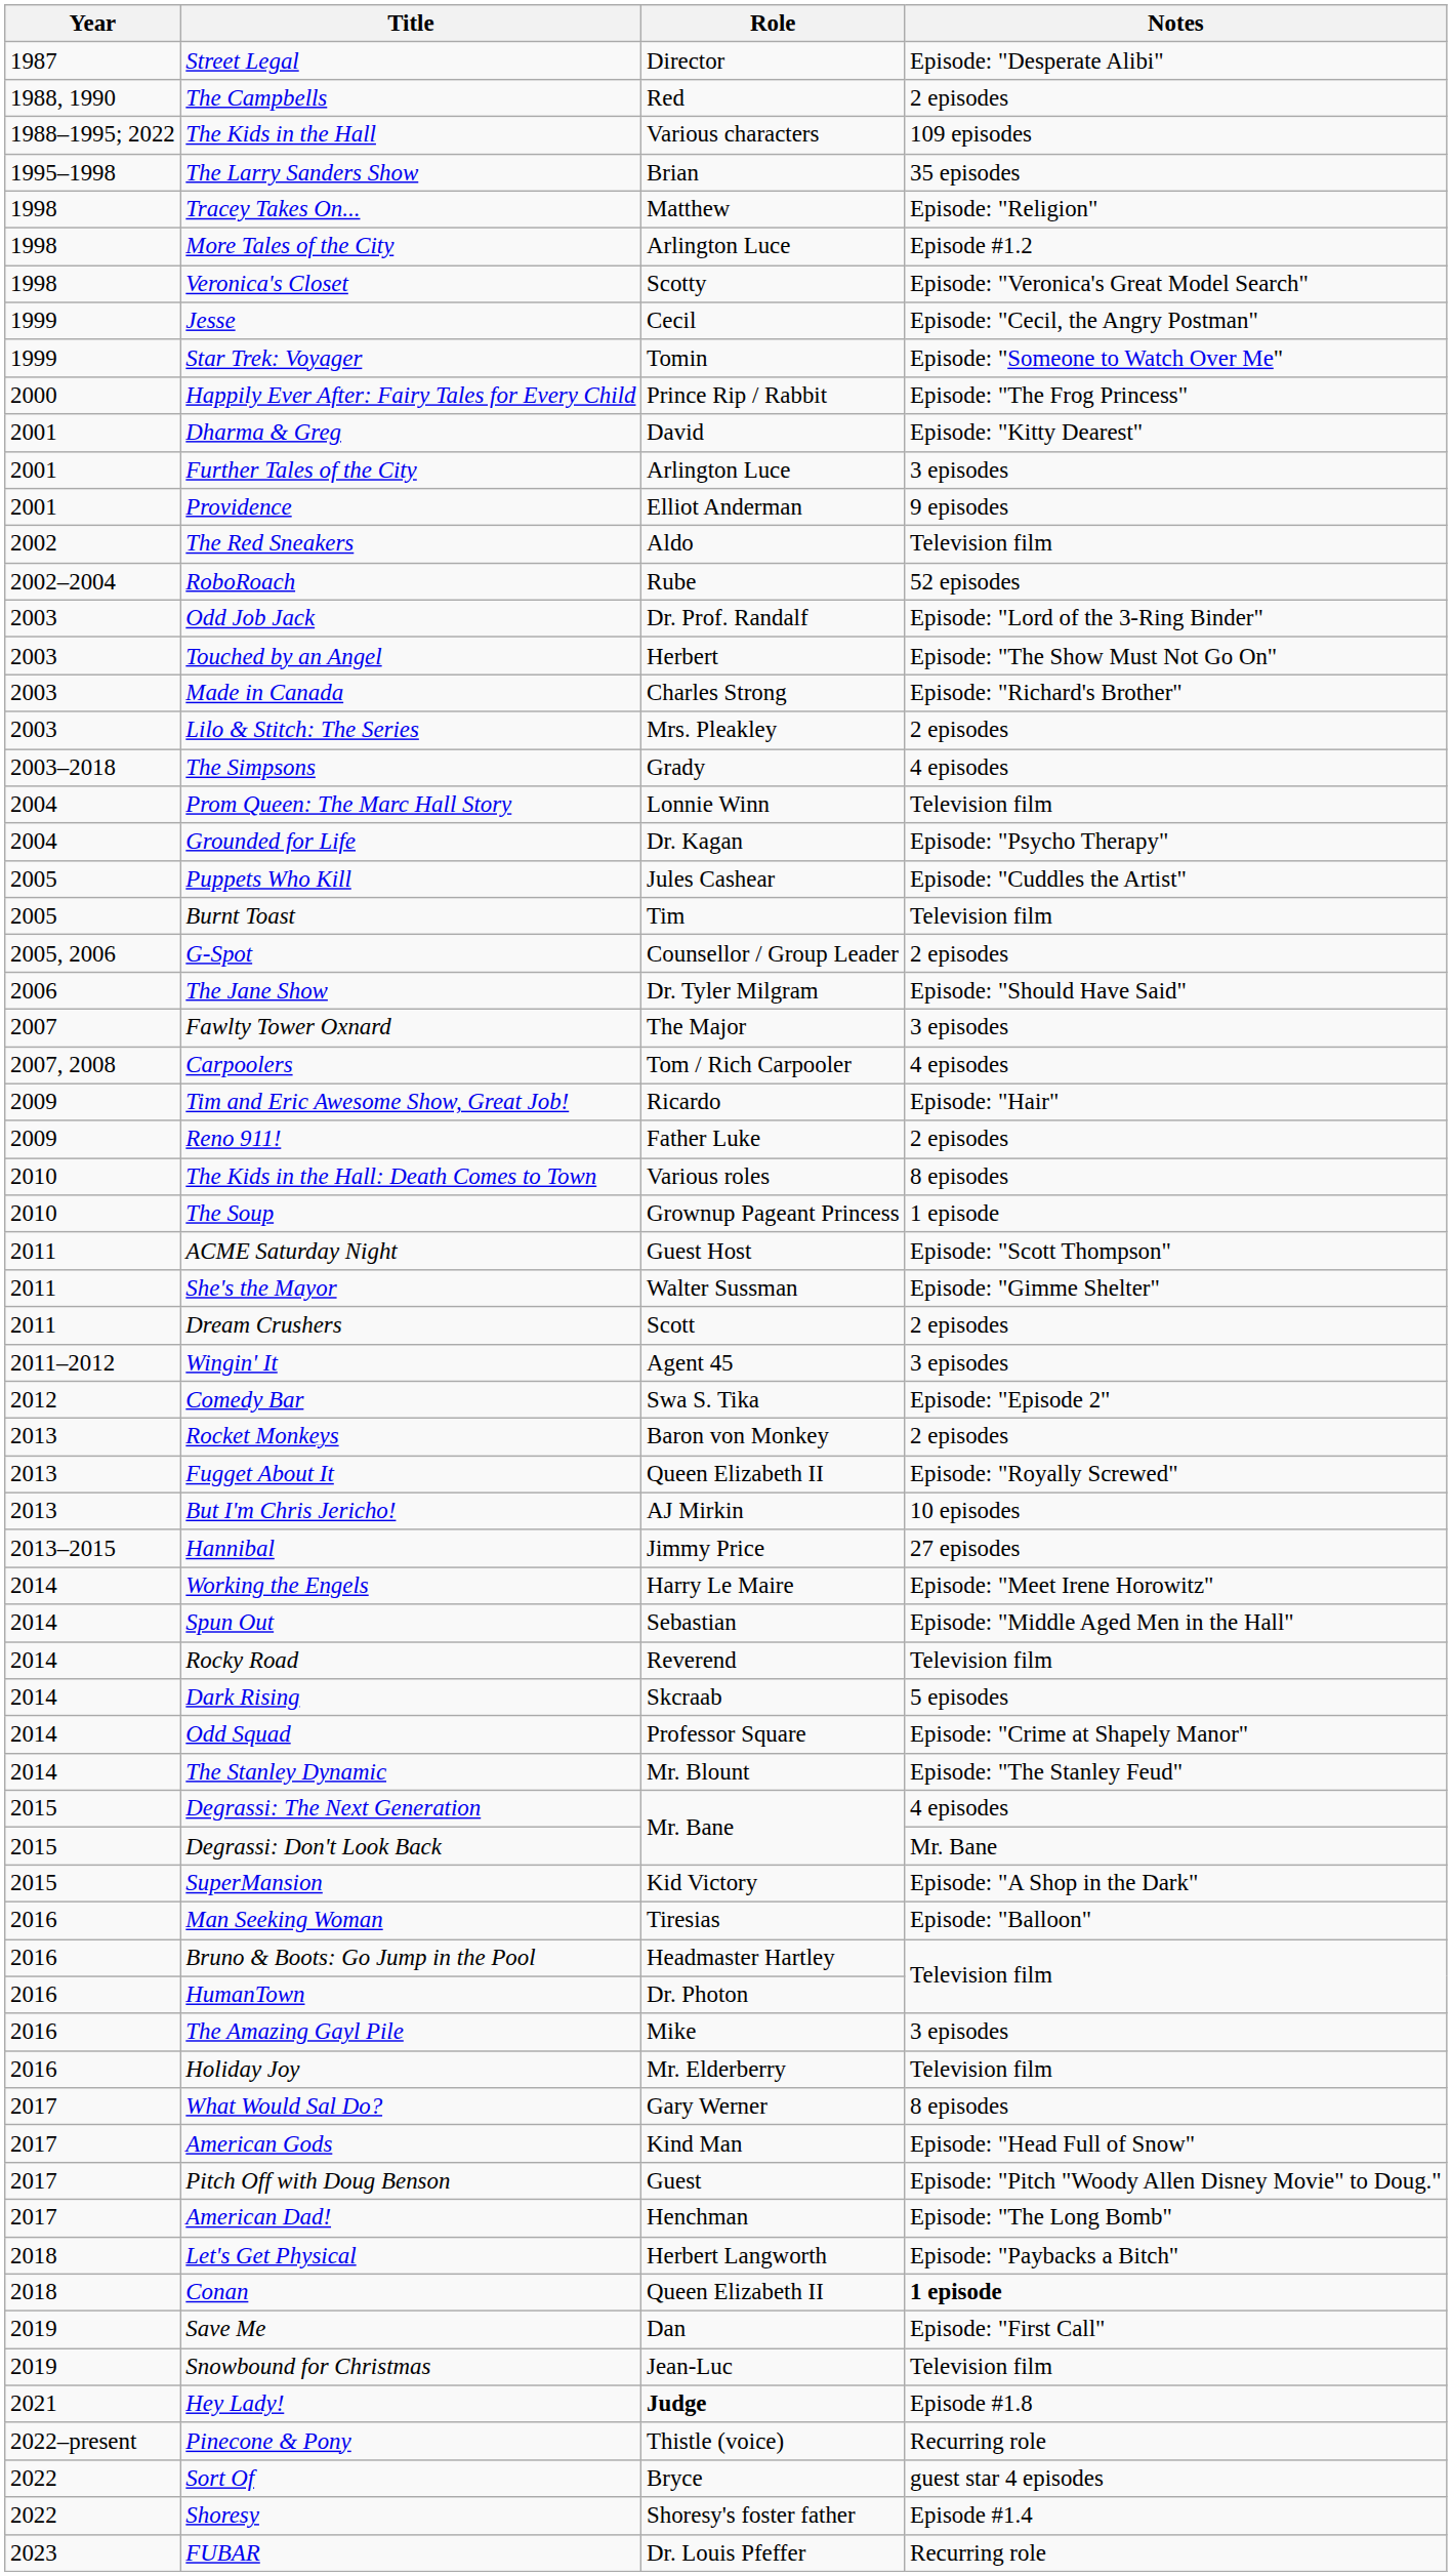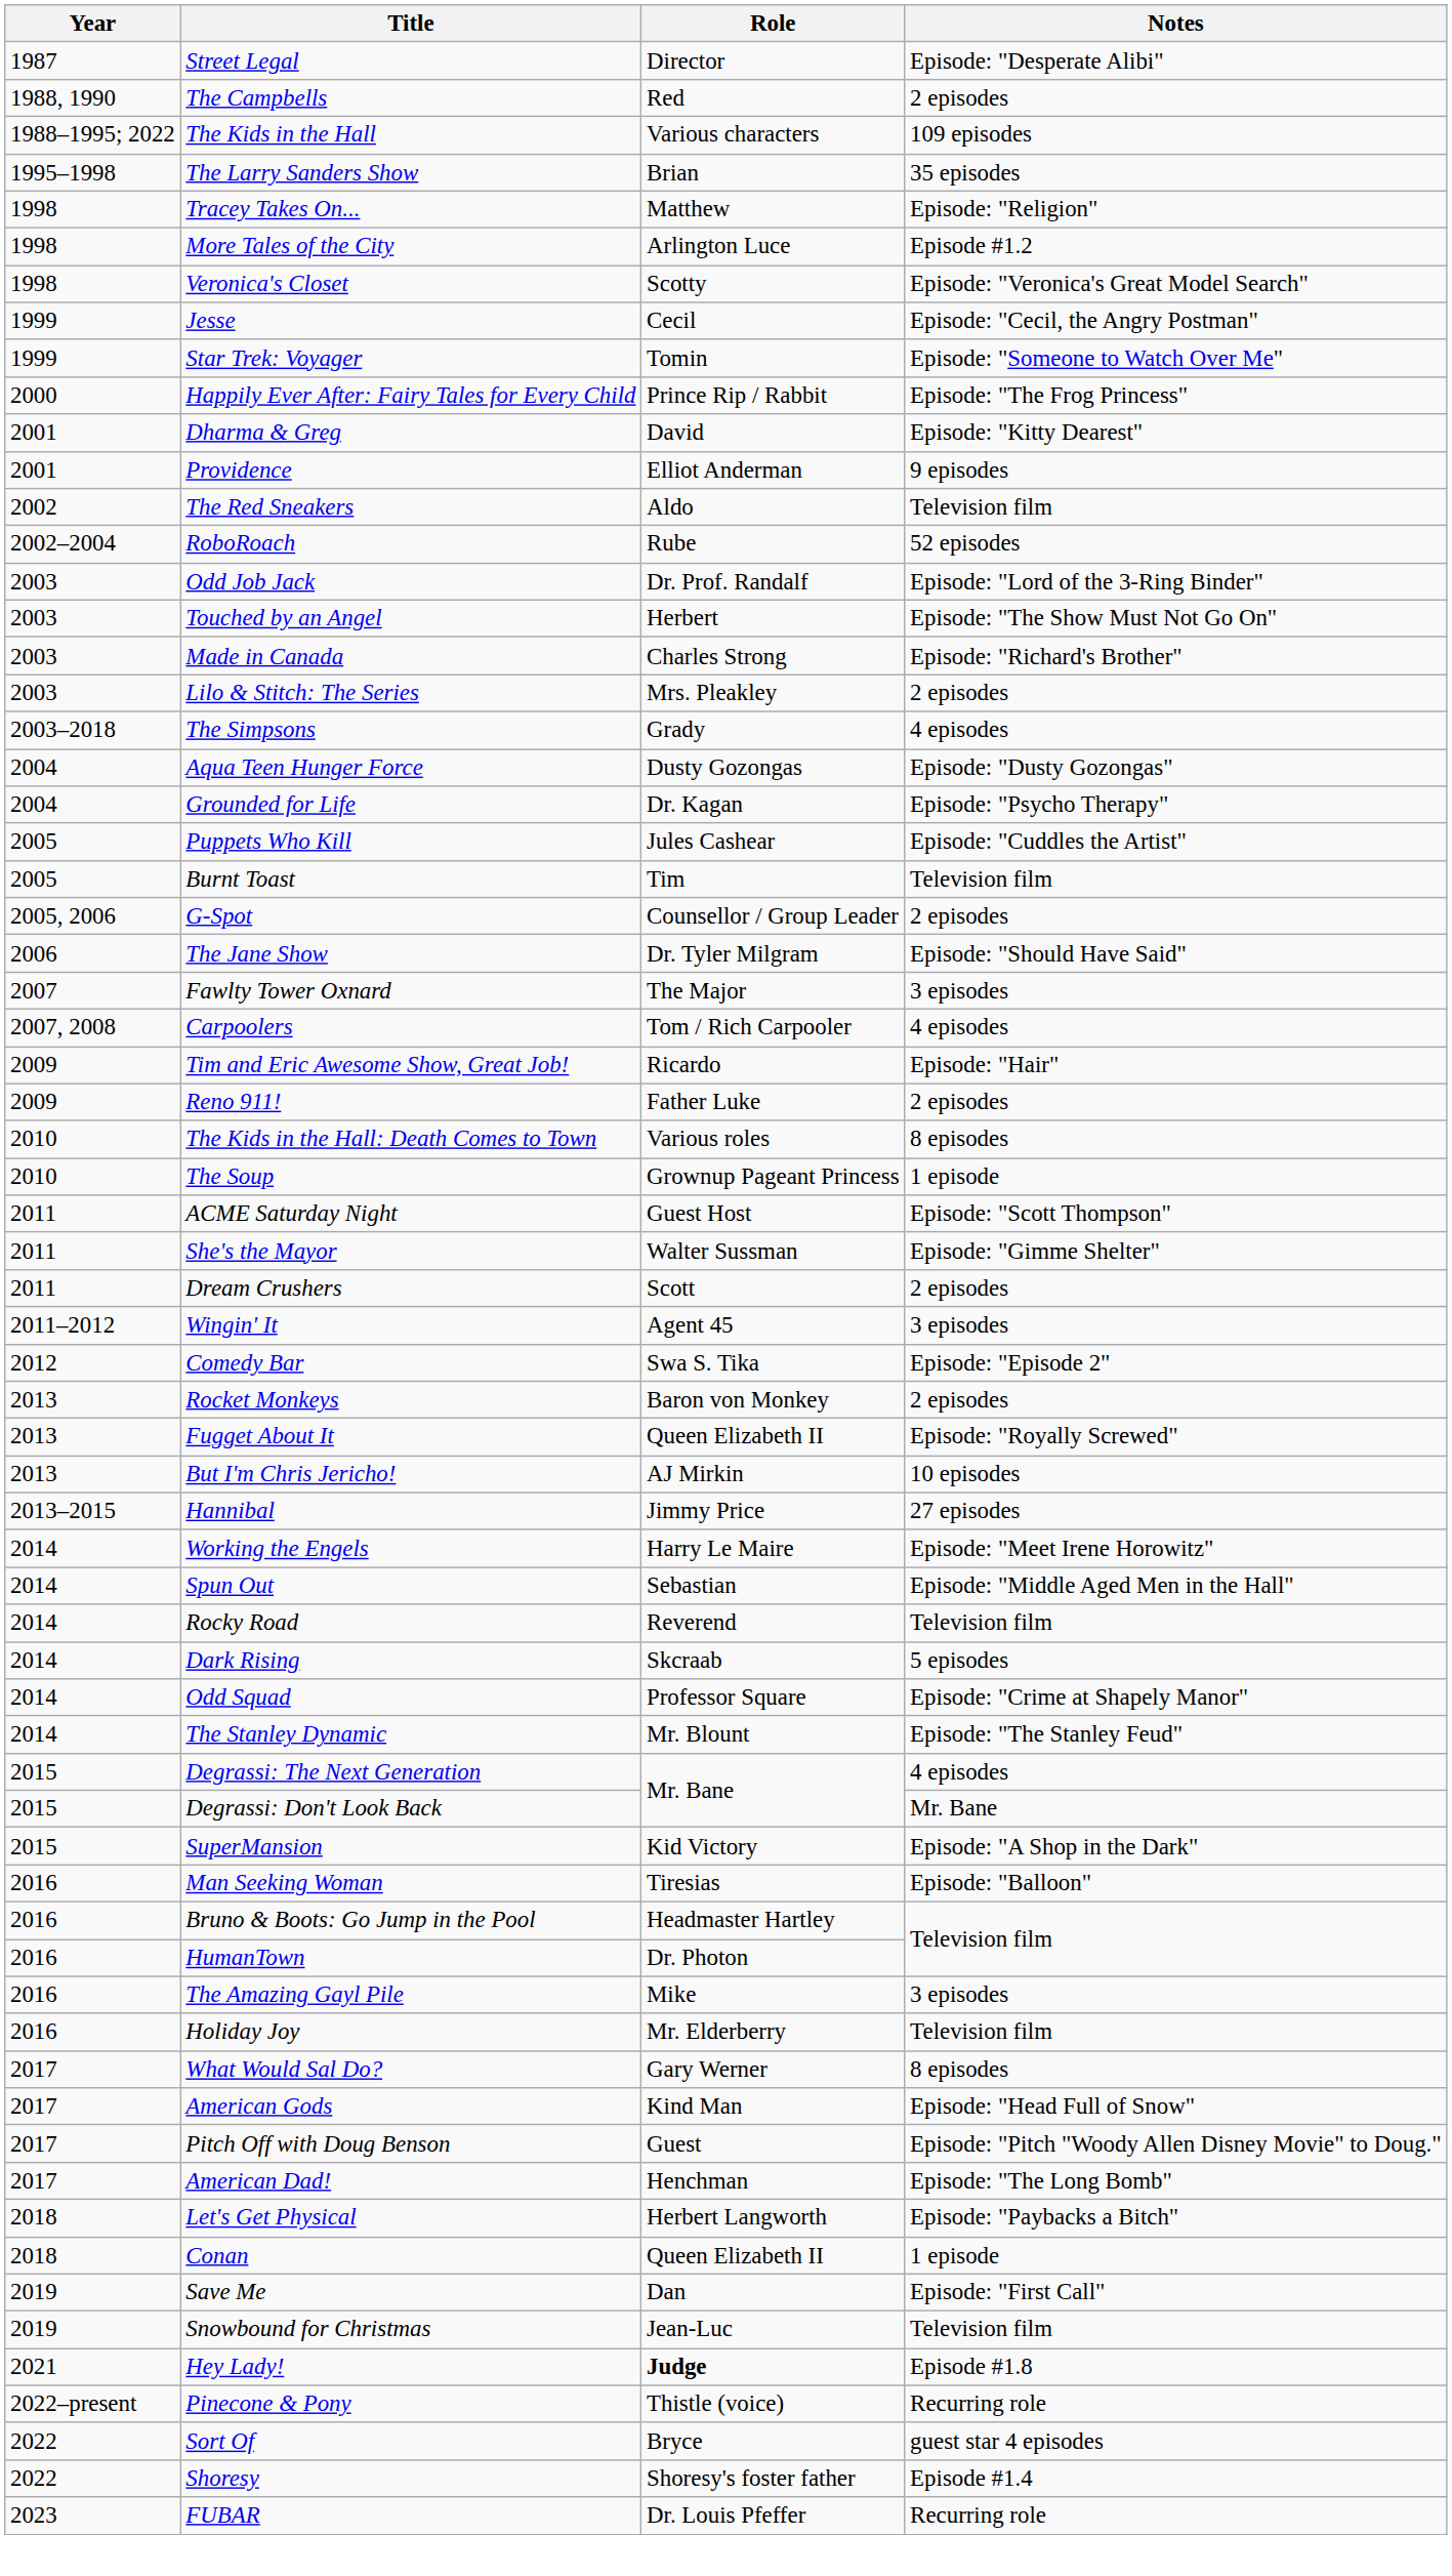 <table class="wikitable sortable">
 <tr>
 <th>Year</th>
 <th>Title</th>
 <th>Role</th>
 <th class="unsortable">Notes</th>
 </tr>
 <tr>
 <td>1987</td>
 <td><a href='#'><em>Street Legal</em></a></td>
 <td>Director</td>
 <td>Episode: "Desperate Alibi"</td>
 </tr>
 <tr>
 <td>1988, 1990</td>
 <td data-sort-value="Campbells, The"><em><a href='#'>The Campbells</a></em></td>
 <td>Red</td>
 <td>2 episodes</td>
 </tr>
 <tr>
 <td>1988–1995; 2022</td>
 <td data-sort-value="Kids in the Hall, The"><a href='#'><em>The Kids in the Hall</em></a></td>
 <td>Various characters</td>
 <td>109 episodes</td>
 </tr>
 <tr>
 <td>1995–1998</td>
 <td data-sort-value="Larry Sanders Show, The"><em><a href='#'>The Larry Sanders Show</a></em></td>
 <td>Brian</td>
 <td>35 episodes</td>
 </tr>
 <tr>
 <td>1998</td>
 <td><em><a href='#'>Tracey Takes On...</a></em></td>
 <td>Matthew</td>
 <td>Episode: "Religion"</td>
 </tr>
 <tr>
 <td>1998</td>
 <td><a href='#'><em>More Tales of the City</em></a></td>
 <td>Arlington Luce</td>
 <td>Episode #1.2</td>
 </tr>
 <tr>
 <td>1998</td>
 <td><em><a href='#'>Veronica's Closet</a></em></td>
 <td>Scotty</td>
 <td>Episode: "Veronica's Great Model Search"</td>
 </tr>
 <tr>
 <td>1999</td>
 <td><a href='#'><em>Jesse</em></a></td>
 <td>Cecil</td>
 <td>Episode: "Cecil, the Angry Postman"</td>
 </tr>
 <tr>
 <td>1999</td>
 <td><em><a href='#'>Star Trek: Voyager</a></em></td>
 <td>Tomin</td>
 <td>Episode: "<a href='#'>Someone to Watch Over Me</a>"</td>
 </tr>
 <tr>
 <td>2000</td>
 <td><em><a href='#'>Happily Ever After: Fairy Tales for Every Child</a></em></td>
 <td>Prince Rip / Rabbit</td>
 <td>Episode: "The Frog Princess"</td>
 </tr>
 <tr>
 <td>2001</td>
 <td><em><a href='#'>Dharma & Greg</a></em></td>
 <td>David</td>
 <td>Episode: "Kitty Dearest"</td>
 </tr>
 <tr>
 <td>2001</td>
-<td><a href='#'><em>Further Tales of the City</em></a></td>
-<td>Arlington Luce</td>
-<td>3 episodes</td>
-</tr>
-<tr>
-<td>2001</td>
 <td><a href='#'><em>Providence</em></a></td>
 <td>Elliot Anderman</td>
 <td>9 episodes</td>
 </tr>
 <tr>
 <td>2002</td>
 <td data-sort-value="Red Sneakers, The"><em><a href='#'>The Red Sneakers</a></em></td>
 <td>Aldo</td>
 <td>Television film</td>
 </tr>
 <tr>
 <td>2002–2004</td>
 <td><em><a href='#'>RoboRoach</a></em></td>
 <td>Rube</td>
 <td>52 episodes</td>
 </tr>
 <tr>
 <td>2003</td>
 <td><em><a href='#'>Odd Job Jack</a></em></td>
 <td>Dr. Prof. Randalf</td>
 <td>Episode: "Lord of the 3-Ring Binder"</td>
 </tr>
 <tr>
 <td>2003</td>
 <td><em><a href='#'>Touched by an Angel</a></em></td>
 <td>Herbert</td>
 <td>Episode: "The Show Must Not Go On"</td>
 </tr>
 <tr>
 <td>2003</td>
 <td><em><a href='#'>Made in Canada</a></em></td>
 <td>Charles Strong</td>
 <td>Episode: "Richard's Brother"</td>
 </tr>
 <tr>
 <td>2003</td>
 <td><em><a href='#'>Lilo & Stitch: The Series</a></em></td>
 <td>Mrs. Pleakley</td>
 <td>2 episodes</td>
 </tr>
 <tr>
 <td>2003–2018</td>
 <td data-sort-value="Simpsons, The"><em><a href='#'>The Simpsons</a></em></td>
 <td>Grady</td>
 <td>4 episodes</td>
 </tr>
 <tr>
 <td>2004</td>
-<td><em><a href='#'>Prom Queen: The Marc Hall Story</a></em></td>
-<td>Lonnie Winn</td>
-<td>Television film</td>
+<td><em><a href='#'>Aqua Teen Hunger Force</a></em></td>
+<td>Dusty Gozongas</td>
+<td>Episode: "Dusty Gozongas"</td>
 </tr>
 <tr>
 <td>2004</td>
 <td><em><a href='#'>Grounded for Life</a></em></td>
 <td>Dr. Kagan</td>
 <td>Episode: "Psycho Therapy"</td>
 </tr>
 <tr>
 <td>2005</td>
 <td><em><a href='#'>Puppets Who Kill</a></em></td>
 <td>Jules Cashear</td>
 <td>Episode: "Cuddles the Artist"</td>
 </tr>
 <tr>
 <td>2005</td>
 <td><em>Burnt Toast</em></td>
 <td>Tim</td>
 <td>Television film</td>
 </tr>
 <tr>
 <td>2005, 2006</td>
 <td><a href='#'><em>G-Spot</em></a></td>
 <td>Counsellor / Group Leader</td>
 <td>2 episodes</td>
 </tr>
 <tr>
 <td>2006</td>
 <td data-sort-value="Jane Show, The"><em><a href='#'>The Jane Show</a></em></td>
 <td>Dr. Tyler Milgram</td>
 <td>Episode: "Should Have Said"</td>
 </tr>
 <tr>
 <td>2007</td>
 <td><em>Fawlty Tower Oxnard</em></td>
 <td>The Major</td>
 <td>3 episodes</td>
 </tr>
 <tr>
 <td>2007, 2008</td>
 <td><em><a href='#'>Carpoolers</a></em></td>
 <td>Tom / Rich Carpooler</td>
 <td>4 episodes</td>
 </tr>
 <tr>
 <td>2009</td>
 <td><em><a href='#'>Tim and Eric Awesome Show, Great Job!</a></em></td>
 <td>Ricardo</td>
 <td>Episode: "Hair"</td>
 </tr>
 <tr>
 <td>2009</td>
 <td><em><a href='#'>Reno 911!</a></em></td>
 <td>Father Luke</td>
 <td>2 episodes</td>
 </tr>
 <tr>
 <td>2010</td>
 <td data-sort-value="Kids in the Hall: Death Comes to Town, The"><em><a href='#'>The Kids in the Hall: Death Comes to Town</a></em></td>
 <td>Various roles</td>
 <td>8 episodes</td>
 </tr>
 <tr>
 <td>2010</td>
 <td data-sort-value="Soup, The"><em><a href='#'>The Soup</a></em></td>
 <td>Grownup Pageant Princess</td>
 <td>1 episode</td>
 </tr>
 <tr>
 <td>2011</td>
 <td><em>ACME Saturday Night</em></td>
 <td>Guest Host</td>
 <td>Episode: "Scott Thompson"</td>
 </tr>
 <tr>
 <td>2011</td>
 <td><em><a href='#'>She's the Mayor</a></em></td>
 <td>Walter Sussman</td>
 <td>Episode: "Gimme Shelter"</td>
 </tr>
 <tr>
 <td>2011</td>
 <td><em>Dream Crushers</em></td>
 <td>Scott</td>
 <td>2 episodes</td>
 </tr>
 <tr>
 <td>2011–2012</td>
 <td><em><a href='#'>Wingin' It</a></em></td>
 <td>Agent 45</td>
 <td>3 episodes</td>
 </tr>
 <tr>
 <td>2012</td>
 <td><em><a href='#'>Comedy Bar</a></em></td>
 <td>Swa S. Tika</td>
 <td>Episode: "Episode 2"</td>
 </tr>
 <tr>
 <td>2013</td>
 <td><em><a href='#'>Rocket Monkeys</a></em></td>
 <td>Baron von Monkey</td>
 <td>2 episodes</td>
 </tr>
 <tr>
 <td>2013</td>
 <td><em><a href='#'>Fugget About It</a></em></td>
 <td>Queen Elizabeth II</td>
 <td>Episode: "Royally Screwed"</td>
 </tr>
 <tr>
 <td>2013</td>
 <td><em><a href='#'>But I'm Chris Jericho!</a></em></td>
 <td>AJ Mirkin</td>
 <td>10 episodes</td>
 </tr>
 <tr>
 <td>2013–2015</td>
 <td><a href='#'><em>Hannibal</em></a></td>
 <td>Jimmy Price</td>
 <td>27 episodes</td>
 </tr>
 <tr>
 <td>2014</td>
 <td><em><a href='#'>Working the Engels</a></em></td>
 <td>Harry Le Maire</td>
 <td>Episode: "Meet Irene Horowitz"</td>
 </tr>
 <tr>
 <td>2014</td>
 <td><em><a href='#'>Spun Out</a></em></td>
 <td>Sebastian</td>
 <td>Episode: "Middle Aged Men in the Hall"</td>
 </tr>
 <tr>
 <td>2014</td>
 <td><em>Rocky Road</em></td>
 <td>Reverend</td>
 <td>Television film</td>
 </tr>
 <tr>
 <td>2014</td>
 <td><em><a href='#'>Dark Rising</a></em></td>
 <td>Skcraab</td>
 <td>5 episodes</td>
 </tr>
 <tr>
 <td>2014</td>
 <td><em><a href='#'>Odd Squad</a></em></td>
 <td>Professor Square</td>
 <td>Episode: "Crime at Shapely Manor"</td>
 </tr>
 <tr>
 <td>2014</td>
 <td data-sort-value="Stanley Dynamic, The"><em><a href='#'>The Stanley Dynamic</a></em></td>
 <td>Mr. Blount</td>
 <td>Episode: "The Stanley Feud"</td>
 </tr>
 <tr>
 <td>2015</td>
 <td><em><a href='#'>Degrassi: The Next Generation</a></em></td>
 <td rowspan="2">Mr. Bane</td>
 <td>4 episodes</td>
 </tr>
 <tr>
 <td>2015</td>
 <td><em>Degrassi: Don't Look Back</em></td>
 <td>Mr. Bane</td>
 </tr>
 <tr>
 <td>2015</td>
 <td><em><a href='#'>SuperMansion</a></em></td>
 <td>Kid Victory</td>
 <td>Episode: "A Shop in the Dark"</td>
 </tr>
 <tr>
 <td>2016</td>
 <td><em><a href='#'>Man Seeking Woman</a></em></td>
 <td>Tiresias</td>
 <td>Episode: "Balloon"</td>
 </tr>
 <tr>
 <td>2016</td>
 <td><em>Bruno & Boots: Go Jump in the Pool</em></td>
 <td>Headmaster Hartley</td>
 <td rowspan="2">Television film</td>
 </tr>
 <tr>
 <td>2016</td>
 <td><em><a href='#'>HumanTown</a></em></td>
 <td>Dr. Photon</td>
 </tr>
 <tr>
 <td>2016</td>
 <td data-sort-value="Amazing Gayl Pile, The"><em><a href='#'>The Amazing Gayl Pile</a></em></td>
 <td>Mike</td>
 <td>3 episodes</td>
 </tr>
 <tr>
 <td>2016</td>
 <td><em>Holiday Joy</em></td>
 <td>Mr. Elderberry</td>
 <td>Television film</td>
 </tr>
 <tr>
 <td>2017</td>
 <td><em><a href='#'>What Would Sal Do?</a></em></td>
 <td>Gary Werner</td>
 <td>8 episodes</td>
 </tr>
 <tr>
 <td>2017</td>
 <td><a href='#'><em>American Gods</em></a></td>
 <td>Kind Man</td>
 <td>Episode: "Head Full of Snow"</td>
 </tr>
 <tr>
 <td>2017</td>
 <td><em>Pitch Off with Doug Benson</em></td>
 <td>Guest</td>
 <td>Episode: "Pitch "Woody Allen Disney Movie" to Doug."</td>
 </tr>
 <tr>
 <td>2017</td>
 <td><em><a href='#'>American Dad!</a></em></td>
 <td>Henchman</td>
 <td>Episode: "The Long Bomb"</td>
 </tr>
 <tr>
 <td>2018</td>
 <td><a href='#'><em>Let's Get Physical</em></a></td>
 <td>Herbert Langworth</td>
 <td>Episode: "Paybacks a Bitch"</td>
 </tr>
 <tr>
 <td>2018</td>
 <td><a href='#'><em>Conan</em></a></td>
 <td>Queen Elizabeth II</td>
-<td><strong>1 episode</strong></td>
+<td>1 episode</td>
 </tr>
 <tr>
 <td>2019</td>
 <td><em>Save Me</em></td>
 <td>Dan</td>
 <td>Episode: "First Call"</td>
 </tr>
 <tr>
 <td>2019</td>
 <td><em>Snowbound for Christmas</em></td>
 <td>Jean-Luc</td>
 <td>Television film</td>
 </tr>
 <tr>
 <td>2021</td>
 <td><em><a href='#'>Hey Lady!</a></em></td>
 <td><strong>Judge</strong></td>
 <td>Episode #1.8</td>
 </tr>
 <tr>
 <td>2022–present</td>
 <td><em><a href='#'>Pinecone & Pony</a></em></td>
 <td>Thistle (voice)</td>
 <td>Recurring role</td>
 </tr>
 <tr>
 <td>2022</td>
 <td><em><a href='#'>Sort Of</a></em></td>
 <td>Bryce</td>
 <td>guest star 4 episodes</td>
 </tr>
 <tr>
 <td>2022</td>
 <td><em><a href='#'>Shoresy</a></em></td>
 <td>Shoresy's foster father</td>
 <td>Episode #1.4</td>
 </tr>
 <tr>
 <td>2023</td>
 <td><em><a href='#'>FUBAR</a></em></td>
 <td>Dr. Louis Pfeffer</td>
 <td>Recurring role</td>
 </tr>
 <tr>
 </tr>
 </table>
